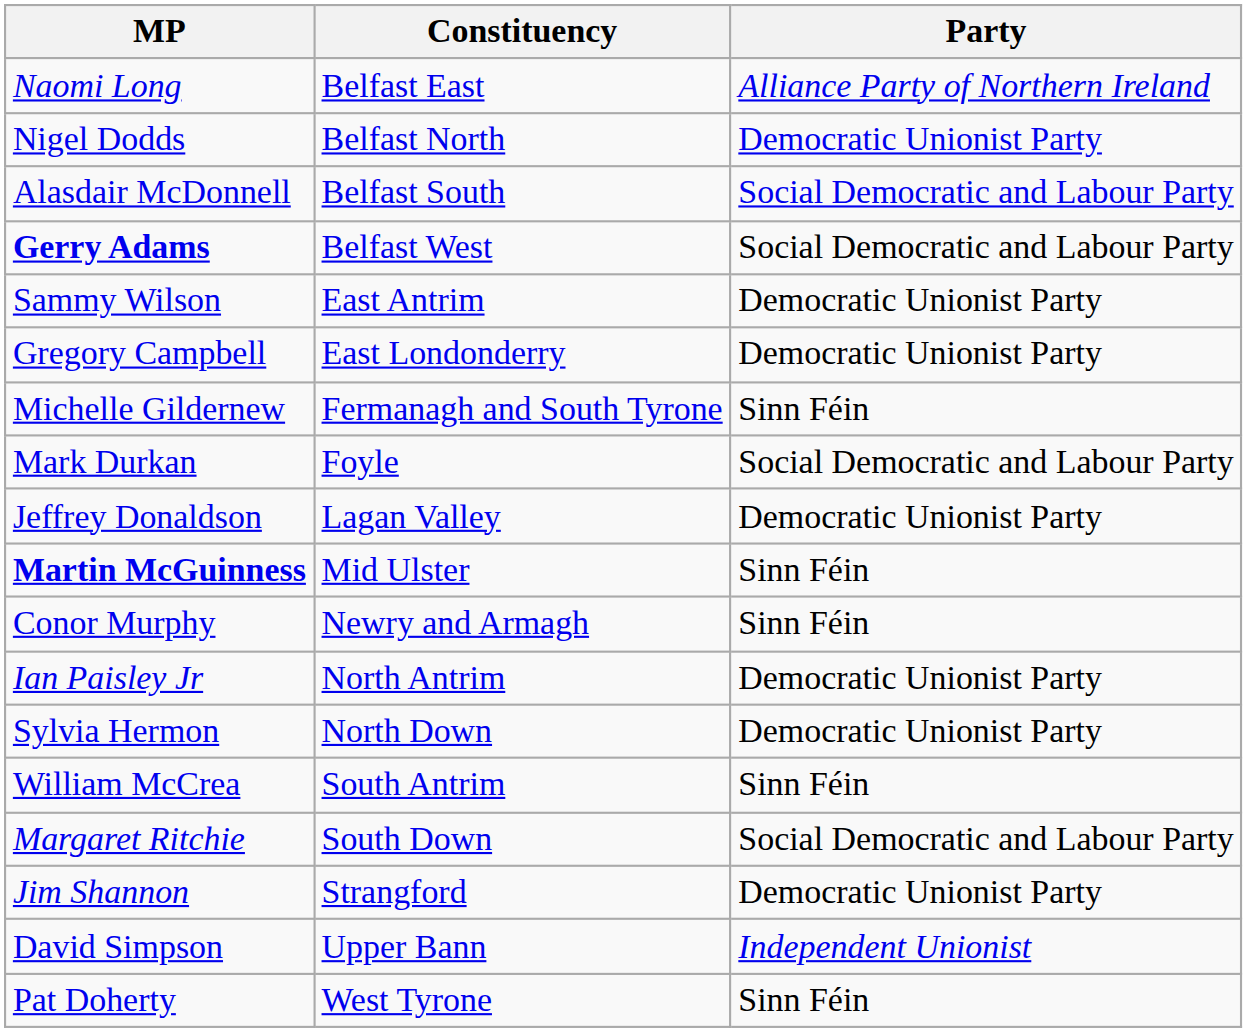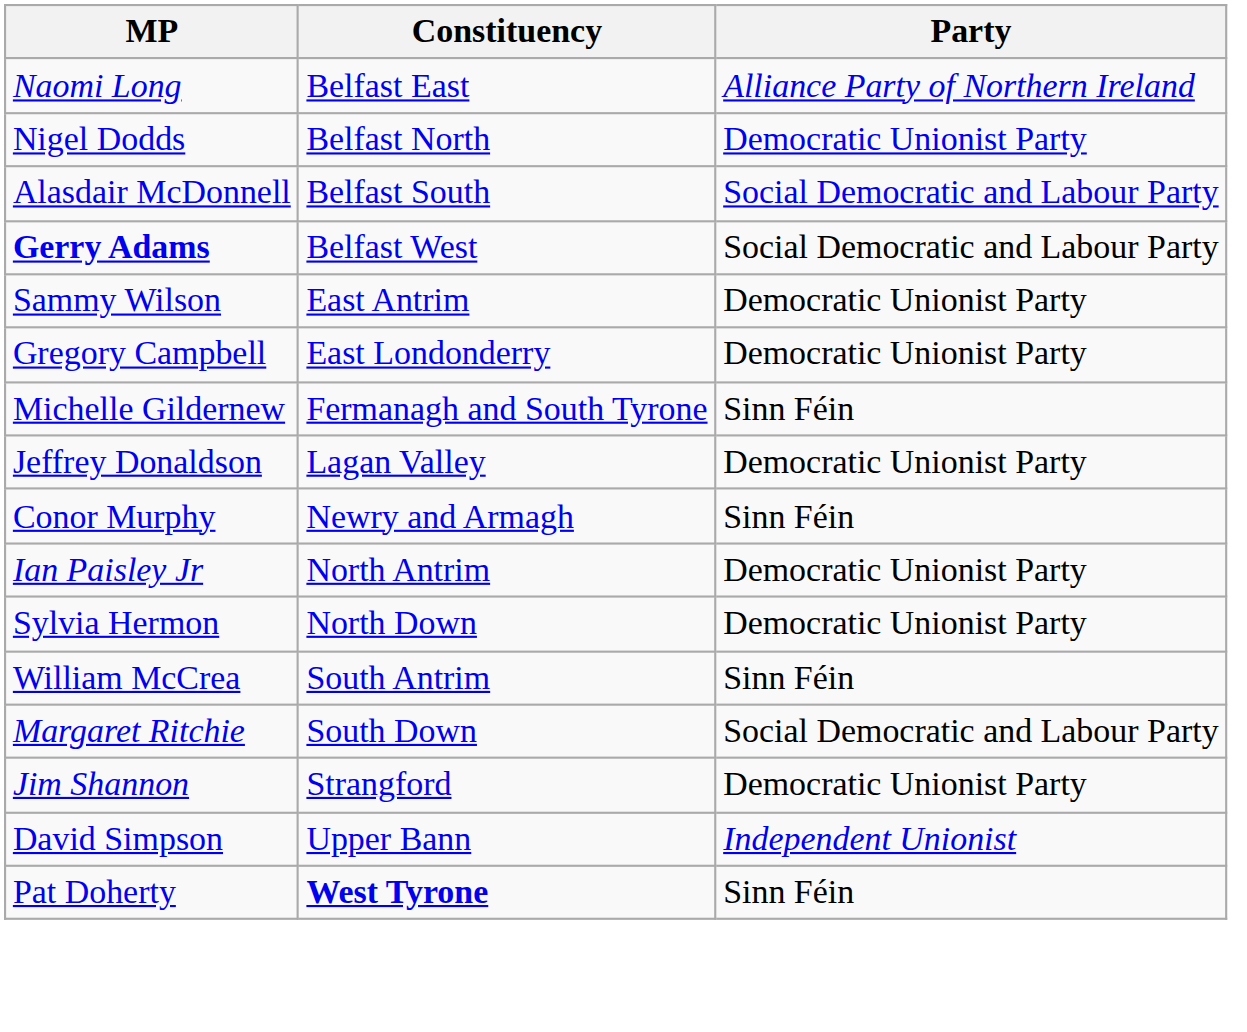 <table class="wikitable">
 <tr>
 <th>MP</th>
 <th>Constituency</th>
 <th>Party</th>
 </tr>
 <tr>
 <td><em><a href='#'>Naomi Long</a></em></td>
 <td><a href='#'>Belfast East</a></td>
 <td><em><a href='#'>Alliance Party of Northern Ireland</a></em></td>
 </tr>
 <tr>
 <td><a href='#'>Nigel Dodds</a></td>
 <td><a href='#'>Belfast North</a></td>
 <td><a href='#'>Democratic Unionist Party</a></td>
 </tr>
 <tr>
 <td><a href='#'>Alasdair McDonnell</a></td>
 <td><a href='#'>Belfast South</a></td>
 <td><a href='#'>Social Democratic and Labour Party</a></td>
 </tr>
 <tr>
 <td><strong><a href='#'>Gerry Adams</a></strong></td>
 <td><a href='#'>Belfast West</a></td>
 <td>Social Democratic and Labour Party</td>
 </tr>
 <tr>
 <td><a href='#'>Sammy Wilson</a></td>
 <td><a href='#'>East Antrim</a></td>
 <td>Democratic Unionist Party</td>
 </tr>
 <tr>
 <td><a href='#'>Gregory Campbell</a></td>
 <td><a href='#'>East Londonderry</a></td>
 <td>Democratic Unionist Party</td>
 </tr>
 <tr>
 <td><a href='#'>Michelle Gildernew</a></td>
 <td><a href='#'>Fermanagh and South Tyrone</a></td>
 <td>Sinn Féin</td>
 </tr>
 <tr>
-<td><a href='#'>Mark Durkan</a></td>
-<td><a href='#'>Foyle</a></td>
-<td>Social Democratic and Labour Party</td>
-</tr>
-<tr>
 <td><a href='#'>Jeffrey Donaldson</a></td>
 <td><a href='#'>Lagan Valley</a></td>
 <td>Democratic Unionist Party</td>
-</tr>
-<tr>
-<td><strong><a href='#'>Martin McGuinness</a></strong></td>
-<td><a href='#'>Mid Ulster</a></td>
-<td>Sinn Féin</td>
 </tr>
 <tr>
 <td><a href='#'>Conor Murphy</a></td>
 <td><a href='#'>Newry and Armagh</a></td>
 <td>Sinn Féin</td>
 </tr>
 <tr>
 <td><em><a href='#'>Ian Paisley Jr</a></em></td>
 <td><a href='#'>North Antrim</a></td>
 <td>Democratic Unionist Party</td>
 </tr>
 <tr>
 <td><a href='#'>Sylvia Hermon</a></td>
 <td><a href='#'>North Down</a></td>
 <td>Democratic Unionist Party</td>
 </tr>
 <tr>
 <td><a href='#'>William McCrea</a></td>
 <td><a href='#'>South Antrim</a></td>
 <td>Sinn Féin</td>
 </tr>
 <tr>
 <td><em><a href='#'>Margaret Ritchie</a></em></td>
 <td><a href='#'>South Down</a></td>
 <td>Social Democratic and Labour Party</td>
 </tr>
 <tr>
 <td><em><a href='#'>Jim Shannon</a></em></td>
 <td><a href='#'>Strangford</a></td>
 <td>Democratic Unionist Party</td>
 </tr>
 <tr>
 <td><a href='#'>David Simpson</a></td>
 <td><a href='#'>Upper Bann</a></td>
 <td><em><a href='#'>Independent Unionist</a></em></td>
 </tr>
 <tr>
 <td><a href='#'>Pat Doherty</a></td>
-<td><a href='#'>West Tyrone</a></td>
+<td><strong><a href='#'>West Tyrone</a></strong></td>
 <td>Sinn Féin</td>
 </tr>
 </table>
